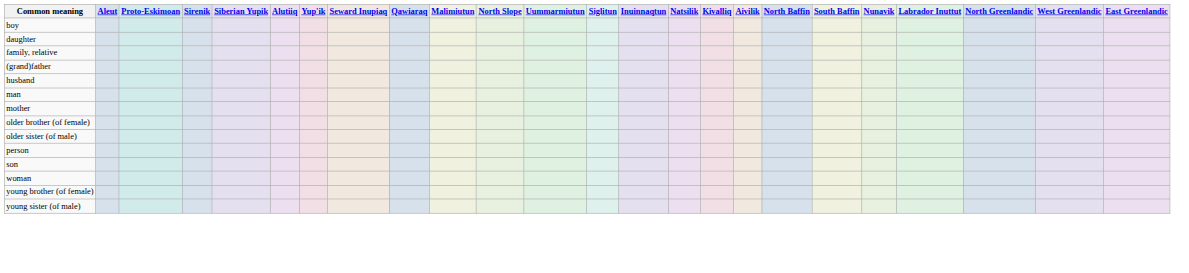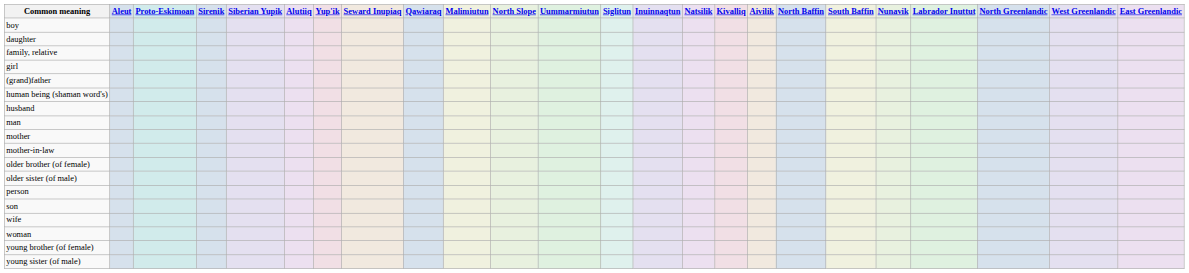 <table class="wikitable" style="font-size: 85%">
 <tr>
 <th>Common meaning</th>
 <th style="background-color: #d6e1ec"><a href='#'>Aleut</a></th>
 <th style="background-color: #d1ebeb"><a href='#'>Proto-Eskimoan</a></th>
 <th style="background-color: #d6e1ec"><a href='#'>Sirenik</a></th>
 <th style="background-color: #e4e0f0"><a href='#'>Siberian Yupik</a></th>
 <th style="background-color: #ece0f0"><a href='#'>Alutiiq</a></th>
 <th style="background-color: #f1dfe5"><a href='#'>Yup'ik</a></th>
 <th style="background-color: #f1e9df"><a href='#'>Seward Inupiaq</a></th>
 <th style="background-color: #d6e1ec"><a href='#'>Qawiaraq</a></th>
 <th style="background-color: #f0f1df"><a href='#'>Malimiutun</a></th>
 <th style="background-color: #e8f1df"><a href='#'>North Slope</a></th>
 <th style="background-color: #dff1e0"><a href='#'>Uummarmiutun</a></th>
 <th style="background-color: #dff1ed"><a href='#'>Siglitun</a></th>
 <th style="background-color: #e4e0f0"><a href='#'>Inuinnaqtun</a></th>
 <th style="background-color: #ece0f0"><a href='#'>Natsilik</a></th>
 <th style="background-color: #f1dfe5"><a href='#'>Kivalliq</a></th>
 <th style="background-color: #f1e9df"><a href='#'>Aivilik</a></th>
 <th style="background-color: #d6e1ec"><a href='#'>North Baffin</a></th>
 <th style="background-color: #f0f1df"><a href='#'>South Baffin</a></th>
 <th style="background-color: #e8f1df"><a href='#'>Nunavik</a></th>
 <th style="background-color: #dff1e0"><a href='#'>Labrador Inuttut</a></th>
 <th style="background-color: #d6e1ec"><a href='#'>North Greenlandic</a></th>
 <th style="background-color: #e4e0f0"><a href='#'>West Greenlandic</a></th>
 <th style="background-color: #ece0f0"><a href='#'>East Greenlandic</a></th>
 </tr>
 <tr>
 <td>boy</td>
 <td style="background-color: #d6e1ec"></td>
 <td style="background-color: #d1ebeb"></td>
 <td style="background-color: #d6e1ec"></td>
 <td style="background-color: #e4e0f0"></td>
 <td style="background-color: #ece0f0"></td>
 <td style="background-color: #f1dfe5"></td>
 <td style="background-color: #f1e9df"></td>
 <td style="background-color: #d6e1ec"></td>
 <td style="background-color: #f0f1df"></td>
 <td style="background-color: #e8f1df"></td>
 <td style="background-color: #dff1e0"></td>
 <td style="background-color: #dff1ed"></td>
 <td style="background-color: #e4e0f0"></td>
 <td style="background-color: #ece0f0"></td>
 <td style="background-color: #f1dfe5"></td>
 <td style="background-color: #f1e9df"></td>
 <td style="background-color: #d6e1ec"></td>
 <td style="background-color: #f0f1df"></td>
 <td style="background-color: #e8f1df"></td>
 <td style="background-color: #dff1e0"></td>
 <td style="background-color: #d6e1ec"></td>
 <td style="background-color: #e4e0f0"></td>
 <td style="background-color: #ece0f0"></td>
 </tr>
 <tr>
 <td>daughter</td>
 <td style="background-color: #d6e1ec"></td>
 <td style="background-color: #d1ebeb"></td>
 <td style="background-color: #d6e1ec"></td>
 <td style="background-color: #e4e0f0"></td>
 <td style="background-color: #ece0f0"></td>
 <td style="background-color: #f1dfe5"></td>
 <td style="background-color: #f1e9df"></td>
 <td style="background-color: #d6e1ec"></td>
 <td style="background-color: #f0f1df"></td>
 <td style="background-color: #e8f1df"></td>
 <td style="background-color: #dff1e0"></td>
 <td style="background-color: #dff1ed"></td>
 <td style="background-color: #e4e0f0"></td>
 <td style="background-color: #ece0f0"></td>
 <td style="background-color: #f1dfe5"></td>
 <td style="background-color: #f1e9df"></td>
 <td style="background-color: #d6e1ec"></td>
 <td style="background-color: #f0f1df"></td>
 <td style="background-color: #e8f1df"></td>
 <td style="background-color: #dff1e0"></td>
 <td style="background-color: #d6e1ec"></td>
 <td style="background-color: #e4e0f0"></td>
 <td style="background-color: #ece0f0"></td>
 </tr>
 <tr>
 <td>family, relative</td>
 <td style="background-color: #d6e1ec"></td>
 <td style="background-color: #d1ebeb"></td>
 <td style="background-color: #d6e1ec"></td>
 <td style="background-color: #e4e0f0"></td>
 <td style="background-color: #ece0f0"></td>
 <td style="background-color: #f1dfe5"></td>
 <td style="background-color: #f1e9df"></td>
 <td style="background-color: #d6e1ec"></td>
 <td style="background-color: #f0f1df"></td>
 <td style="background-color: #e8f1df"></td>
 <td style="background-color: #dff1e0"></td>
 <td style="background-color: #dff1ed"></td>
 <td style="background-color: #e4e0f0"></td>
 <td style="background-color: #ece0f0"></td>
 <td style="background-color: #f1dfe5"></td>
 <td style="background-color: #f1e9df"></td>
 <td style="background-color: #d6e1ec"></td>
 <td style="background-color: #f0f1df"></td>
 <td style="background-color: #e8f1df"></td>
 <td style="background-color: #dff1e0"></td>
 <td style="background-color: #d6e1ec"></td>
 <td style="background-color: #e4e0f0"></td>
 <td style="background-color: #ece0f0"></td>
 </tr>
 <tr>
+<td>girl</td>
+<td style="background-color: #d6e1ec"></td>
+<td style="background-color: #d1ebeb"></td>
+<td style="background-color: #d6e1ec"></td>
+<td style="background-color: #e4e0f0"></td>
+<td style="background-color: #ece0f0"></td>
+<td style="background-color: #f1dfe5"></td>
+<td style="background-color: #f1e9df"></td>
+<td style="background-color: #d6e1ec"></td>
+<td style="background-color: #f0f1df"></td>
+<td style="background-color: #e8f1df"></td>
+<td style="background-color: #dff1e0"></td>
+<td style="background-color: #dff1ed"></td>
+<td style="background-color: #e4e0f0"></td>
+<td style="background-color: #ece0f0"></td>
+<td style="background-color: #f1dfe5"></td>
+<td style="background-color: #f1e9df"></td>
+<td style="background-color: #d6e1ec"></td>
+<td style="background-color: #f0f1df"></td>
+<td style="background-color: #e8f1df"></td>
+<td style="background-color: #dff1e0"></td>
+<td style="background-color: #d6e1ec"></td>
+<td style="background-color: #e4e0f0"></td>
+<td style="background-color: #ece0f0"></td>
+</tr>
+<tr>
 <td>(grand)father</td>
 <td style="background-color: #d6e1ec"></td>
 <td style="background-color: #d1ebeb"> </td>
+<td style="background-color: #d6e1ec"></td>
+<td style="background-color: #e4e0f0"></td>
+<td style="background-color: #ece0f0"></td>
+<td style="background-color: #f1dfe5"></td>
+<td style="background-color: #f1e9df"></td>
+<td style="background-color: #d6e1ec"></td>
+<td style="background-color: #f0f1df"></td>
+<td style="background-color: #e8f1df"></td>
+<td style="background-color: #dff1e0"></td>
+<td style="background-color: #dff1ed"></td>
+<td style="background-color: #e4e0f0"></td>
+<td style="background-color: #ece0f0"></td>
+<td style="background-color: #f1dfe5"></td>
+<td style="background-color: #f1e9df"></td>
+<td style="background-color: #d6e1ec"></td>
+<td style="background-color: #f0f1df"></td>
+<td style="background-color: #e8f1df"></td>
+<td style="background-color: #dff1e0"></td>
+<td style="background-color: #d6e1ec"></td>
+<td style="background-color: #e4e0f0"></td>
+<td style="background-color: #ece0f0"></td>
+</tr>
+<tr>
+<td>human being (shaman word's)</td>
+<td style="background-color: #d6e1ec"></td>
+<td style="background-color: #d1ebeb"></td>
 <td style="background-color: #d6e1ec"></td>
 <td style="background-color: #e4e0f0"></td>
 <td style="background-color: #ece0f0"></td>
 <td style="background-color: #f1dfe5"></td>
 <td style="background-color: #f1e9df"></td>
 <td style="background-color: #d6e1ec"></td>
 <td style="background-color: #f0f1df"></td>
 <td style="background-color: #e8f1df"></td>
 <td style="background-color: #dff1e0"></td>
 <td style="background-color: #dff1ed"></td>
 <td style="background-color: #e4e0f0"></td>
 <td style="background-color: #ece0f0"></td>
 <td style="background-color: #f1dfe5"></td>
 <td style="background-color: #f1e9df"></td>
 <td style="background-color: #d6e1ec"></td>
 <td style="background-color: #f0f1df"></td>
 <td style="background-color: #e8f1df"></td>
 <td style="background-color: #dff1e0"></td>
 <td style="background-color: #d6e1ec"></td>
 <td style="background-color: #e4e0f0"></td>
 <td style="background-color: #ece0f0"></td>
 </tr>
 <tr>
 <td>husband</td>
 <td style="background-color: #d6e1ec"></td>
 <td style="background-color: #d1ebeb"></td>
 <td style="background-color: #d6e1ec"></td>
 <td style="background-color: #e4e0f0"></td>
 <td style="background-color: #ece0f0"></td>
 <td style="background-color: #f1dfe5"></td>
 <td style="background-color: #f1e9df"></td>
 <td style="background-color: #d6e1ec"></td>
 <td style="background-color: #f0f1df"></td>
 <td style="background-color: #e8f1df"></td>
 <td style="background-color: #dff1e0"></td>
 <td style="background-color: #dff1ed"></td>
 <td style="background-color: #e4e0f0"></td>
 <td style="background-color: #ece0f0"></td>
 <td style="background-color: #f1dfe5"></td>
 <td style="background-color: #f1e9df"></td>
 <td style="background-color: #d6e1ec"></td>
 <td style="background-color: #f0f1df"></td>
 <td style="background-color: #e8f1df"></td>
 <td style="background-color: #dff1e0"></td>
 <td style="background-color: #d6e1ec"></td>
 <td style="background-color: #e4e0f0"></td>
 <td style="background-color: #ece0f0"></td>
 </tr>
 <tr>
 <td>man</td>
 <td style="background-color: #d6e1ec"></td>
 <td style="background-color: #d1ebeb"></td>
 <td style="background-color: #d6e1ec"></td>
 <td style="background-color: #e4e0f0"></td>
 <td style="background-color: #ece0f0"></td>
 <td style="background-color: #f1dfe5"></td>
 <td style="background-color: #f1e9df"></td>
 <td style="background-color: #d6e1ec"></td>
 <td style="background-color: #f0f1df"></td>
 <td style="background-color: #e8f1df"></td>
 <td style="background-color: #dff1e0"></td>
 <td style="background-color: #dff1ed"></td>
 <td style="background-color: #e4e0f0"></td>
 <td style="background-color: #ece0f0"></td>
 <td style="background-color: #f1dfe5"></td>
 <td style="background-color: #f1e9df"></td>
 <td style="background-color: #d6e1ec"></td>
 <td style="background-color: #f0f1df"></td>
 <td style="background-color: #e8f1df"></td>
 <td style="background-color: #dff1e0"></td>
 <td style="background-color: #d6e1ec"></td>
 <td style="background-color: #e4e0f0"></td>
 <td style="background-color: #ece0f0"></td>
 </tr>
 <tr>
 <td>mother</td>
 <td style="background-color: #d6e1ec"></td>
 <td style="background-color: #d1ebeb"> </td>
+<td style="background-color: #d6e1ec"></td>
+<td style="background-color: #e4e0f0"></td>
+<td style="background-color: #ece0f0"></td>
+<td style="background-color: #f1dfe5"></td>
+<td style="background-color: #f1e9df"></td>
+<td style="background-color: #d6e1ec"></td>
+<td style="background-color: #f0f1df"></td>
+<td style="background-color: #e8f1df"></td>
+<td style="background-color: #dff1e0"></td>
+<td style="background-color: #dff1ed"></td>
+<td style="background-color: #e4e0f0"></td>
+<td style="background-color: #ece0f0"></td>
+<td style="background-color: #f1dfe5"></td>
+<td style="background-color: #f1e9df"></td>
+<td style="background-color: #d6e1ec"></td>
+<td style="background-color: #f0f1df"></td>
+<td style="background-color: #e8f1df"></td>
+<td style="background-color: #dff1e0"></td>
+<td style="background-color: #d6e1ec"></td>
+<td style="background-color: #e4e0f0"></td>
+<td style="background-color: #ece0f0"></td>
+</tr>
+<tr>
+<td>mother-in-law</td>
+<td style="background-color: #d6e1ec"></td>
+<td style="background-color: #d1ebeb"></td>
 <td style="background-color: #d6e1ec"></td>
 <td style="background-color: #e4e0f0"></td>
 <td style="background-color: #ece0f0"></td>
 <td style="background-color: #f1dfe5"></td>
 <td style="background-color: #f1e9df"></td>
 <td style="background-color: #d6e1ec"></td>
 <td style="background-color: #f0f1df"></td>
 <td style="background-color: #e8f1df"></td>
 <td style="background-color: #dff1e0"></td>
 <td style="background-color: #dff1ed"></td>
 <td style="background-color: #e4e0f0"></td>
 <td style="background-color: #ece0f0"></td>
 <td style="background-color: #f1dfe5"></td>
 <td style="background-color: #f1e9df"></td>
 <td style="background-color: #d6e1ec"></td>
 <td style="background-color: #f0f1df"></td>
 <td style="background-color: #e8f1df"></td>
 <td style="background-color: #dff1e0"></td>
 <td style="background-color: #d6e1ec"></td>
 <td style="background-color: #e4e0f0"></td>
 <td style="background-color: #ece0f0"></td>
 </tr>
 <tr>
 <td>older brother (of female)</td>
 <td style="background-color: #d6e1ec"></td>
 <td style="background-color: #d1ebeb"></td>
 <td style="background-color: #d6e1ec"></td>
 <td style="background-color: #e4e0f0"></td>
 <td style="background-color: #ece0f0"></td>
 <td style="background-color: #f1dfe5"></td>
 <td style="background-color: #f1e9df"></td>
 <td style="background-color: #d6e1ec"></td>
 <td style="background-color: #f0f1df"></td>
 <td style="background-color: #e8f1df"></td>
 <td style="background-color: #dff1e0"></td>
 <td style="background-color: #dff1ed"></td>
 <td style="background-color: #e4e0f0"></td>
 <td style="background-color: #ece0f0"></td>
 <td style="background-color: #f1dfe5"></td>
 <td style="background-color: #f1e9df"></td>
 <td style="background-color: #d6e1ec"></td>
 <td style="background-color: #f0f1df"></td>
 <td style="background-color: #e8f1df"></td>
 <td style="background-color: #dff1e0"></td>
 <td style="background-color: #d6e1ec"></td>
 <td style="background-color: #e4e0f0"></td>
 <td style="background-color: #ece0f0"></td>
 </tr>
 <tr>
 <td>older sister (of male)</td>
 <td style="background-color: #d6e1ec"></td>
 <td style="background-color: #d1ebeb"></td>
 <td style="background-color: #d6e1ec"></td>
 <td style="background-color: #e4e0f0"></td>
 <td style="background-color: #ece0f0"></td>
 <td style="background-color: #f1dfe5"></td>
 <td style="background-color: #f1e9df"></td>
 <td style="background-color: #d6e1ec"></td>
 <td style="background-color: #f0f1df"></td>
 <td style="background-color: #e8f1df"></td>
 <td style="background-color: #dff1e0"></td>
 <td style="background-color: #dff1ed"></td>
 <td style="background-color: #e4e0f0"></td>
 <td style="background-color: #ece0f0"></td>
 <td style="background-color: #f1dfe5"></td>
 <td style="background-color: #f1e9df"></td>
 <td style="background-color: #d6e1ec"></td>
 <td style="background-color: #f0f1df"></td>
 <td style="background-color: #e8f1df"></td>
 <td style="background-color: #dff1e0"></td>
 <td style="background-color: #d6e1ec"></td>
 <td style="background-color: #e4e0f0"></td>
 <td style="background-color: #ece0f0"></td>
 </tr>
 <tr>
 <td>person</td>
 <td style="background-color: #d6e1ec"></td>
 <td style="background-color: #d1ebeb"></td>
 <td style="background-color: #d6e1ec"></td>
 <td style="background-color: #e4e0f0"></td>
 <td style="background-color: #ece0f0"></td>
 <td style="background-color: #f1dfe5"></td>
 <td style="background-color: #f1e9df"></td>
 <td style="background-color: #d6e1ec"></td>
 <td style="background-color: #f0f1df"></td>
 <td style="background-color: #e8f1df"></td>
 <td style="background-color: #dff1e0"></td>
 <td style="background-color: #dff1ed"></td>
 <td style="background-color: #e4e0f0"></td>
 <td style="background-color: #ece0f0"></td>
 <td style="background-color: #f1dfe5"></td>
 <td style="background-color: #f1e9df"></td>
 <td style="background-color: #d6e1ec"></td>
 <td style="background-color: #f0f1df"></td>
 <td style="background-color: #e8f1df"></td>
 <td style="background-color: #dff1e0"></td>
 <td style="background-color: #d6e1ec"></td>
 <td style="background-color: #e4e0f0"></td>
 <td style="background-color: #ece0f0"></td>
 </tr>
 <tr>
 <td>son</td>
 <td style="background-color: #d6e1ec"></td>
 <td style="background-color: #d1ebeb"></td>
 <td style="background-color: #d6e1ec"></td>
 <td style="background-color: #e4e0f0"></td>
 <td style="background-color: #ece0f0"></td>
 <td style="background-color: #f1dfe5"></td>
 <td style="background-color: #f1e9df"></td>
 <td style="background-color: #d6e1ec"></td>
 <td style="background-color: #f0f1df"></td>
 <td style="background-color: #e8f1df"></td>
 <td style="background-color: #dff1e0"></td>
 <td style="background-color: #dff1ed"></td>
 <td style="background-color: #e4e0f0"></td>
 <td style="background-color: #ece0f0"></td>
 <td style="background-color: #f1dfe5"></td>
 <td style="background-color: #f1e9df"></td>
 <td style="background-color: #d6e1ec"></td>
 <td style="background-color: #f0f1df"></td>
 <td style="background-color: #e8f1df"></td>
 <td style="background-color: #dff1e0"></td>
 <td style="background-color: #d6e1ec"></td>
 <td style="background-color: #e4e0f0"></td>
 <td style="background-color: #ece0f0"></td>
 </tr>
 <tr>
+<td>wife</td>
+<td style="background-color: #d6e1ec"></td>
+<td style="background-color: #d1ebeb"></td>
+<td style="background-color: #d6e1ec"></td>
+<td style="background-color: #e4e0f0"></td>
+<td style="background-color: #ece0f0"></td>
+<td style="background-color: #f1dfe5"></td>
+<td style="background-color: #f1e9df"></td>
+<td style="background-color: #d6e1ec"></td>
+<td style="background-color: #f0f1df"></td>
+<td style="background-color: #e8f1df"></td>
+<td style="background-color: #dff1e0"></td>
+<td style="background-color: #dff1ed"></td>
+<td style="background-color: #e4e0f0"></td>
+<td style="background-color: #ece0f0"></td>
+<td style="background-color: #f1dfe5"></td>
+<td style="background-color: #f1e9df"></td>
+<td style="background-color: #d6e1ec"></td>
+<td style="background-color: #f0f1df"></td>
+<td style="background-color: #e8f1df"></td>
+<td style="background-color: #dff1e0"></td>
+<td style="background-color: #d6e1ec"></td>
+<td style="background-color: #e4e0f0"></td>
+<td style="background-color: #ece0f0"></td>
+</tr>
+<tr>
 <td>woman</td>
 <td style="background-color: #d6e1ec"></td>
 <td style="background-color: #d1ebeb"></td>
 <td style="background-color: #d6e1ec"></td>
 <td style="background-color: #e4e0f0"></td>
 <td style="background-color: #ece0f0"></td>
 <td style="background-color: #f1dfe5"></td>
 <td style="background-color: #f1e9df"></td>
 <td style="background-color: #d6e1ec"></td>
 <td style="background-color: #f0f1df"></td>
 <td style="background-color: #e8f1df"></td>
 <td style="background-color: #dff1e0"></td>
 <td style="background-color: #dff1ed"></td>
 <td style="background-color: #e4e0f0"></td>
 <td style="background-color: #ece0f0"></td>
 <td style="background-color: #f1dfe5"></td>
 <td style="background-color: #f1e9df"></td>
 <td style="background-color: #d6e1ec"></td>
 <td style="background-color: #f0f1df"></td>
 <td style="background-color: #e8f1df"></td>
 <td style="background-color: #dff1e0"></td>
 <td style="background-color: #d6e1ec"></td>
 <td style="background-color: #e4e0f0"></td>
 <td style="background-color: #ece0f0"></td>
 </tr>
 <tr>
 <td>young brother (of female)</td>
 <td style="background-color: #d6e1ec"></td>
 <td style="background-color: #d1ebeb"></td>
 <td style="background-color: #d6e1ec"></td>
 <td style="background-color: #e4e0f0"></td>
 <td style="background-color: #ece0f0"></td>
 <td style="background-color: #f1dfe5"></td>
 <td style="background-color: #f1e9df"></td>
 <td style="background-color: #d6e1ec"></td>
 <td style="background-color: #f0f1df"></td>
 <td style="background-color: #e8f1df"></td>
 <td style="background-color: #dff1e0"></td>
 <td style="background-color: #dff1ed"></td>
 <td style="background-color: #e4e0f0"></td>
 <td style="background-color: #ece0f0"></td>
 <td style="background-color: #f1dfe5"></td>
 <td style="background-color: #f1e9df"></td>
 <td style="background-color: #d6e1ec"></td>
 <td style="background-color: #f0f1df"></td>
 <td style="background-color: #e8f1df"></td>
 <td style="background-color: #dff1e0"></td>
 <td style="background-color: #d6e1ec"></td>
 <td style="background-color: #e4e0f0"></td>
 <td style="background-color: #ece0f0"></td>
 </tr>
 <tr>
 <td>young sister (of male)</td>
 <td style="background-color: #d6e1ec"></td>
 <td style="background-color: #d1ebeb"></td>
 <td style="background-color: #d6e1ec"></td>
 <td style="background-color: #e4e0f0"></td>
 <td style="background-color: #ece0f0"></td>
 <td style="background-color: #f1dfe5"></td>
 <td style="background-color: #f1e9df"></td>
 <td style="background-color: #d6e1ec"></td>
 <td style="background-color: #f0f1df"></td>
 <td style="background-color: #e8f1df"></td>
 <td style="background-color: #dff1e0"></td>
 <td style="background-color: #dff1ed"></td>
 <td style="background-color: #e4e0f0"></td>
 <td style="background-color: #ece0f0"></td>
 <td style="background-color: #f1dfe5"></td>
 <td style="background-color: #f1e9df"></td>
 <td style="background-color: #d6e1ec"></td>
 <td style="background-color: #f0f1df"></td>
 <td style="background-color: #e8f1df"></td>
 <td style="background-color: #dff1e0"></td>
 <td style="background-color: #d6e1ec"></td>
 <td style="background-color: #e4e0f0"></td>
 <td style="background-color: #ece0f0"></td>
 </tr>
 </table>
